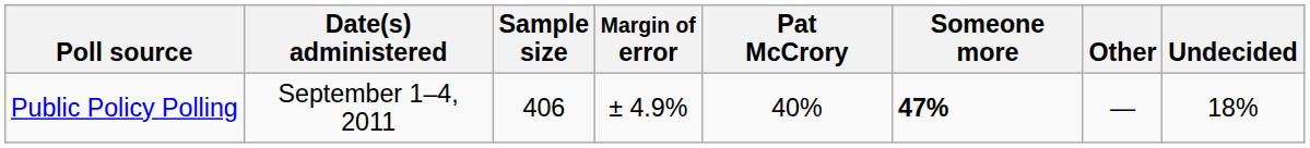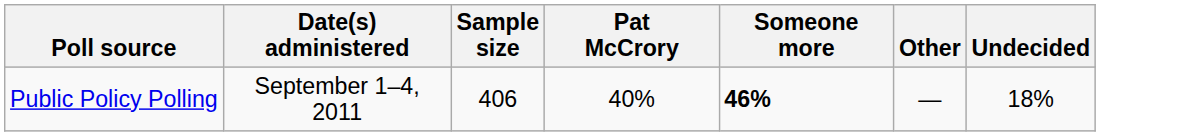 <table class="wikitable">
 <tr valign= bottom>
 <th>Poll source</th>
 <th style="width:150px;">Date(s)<br>administered</th>
 <th class=small>Sample<br>size</th>
-<th><small>Margin of</small><br>error</th>
 <th style="width:113px;">Pat<br>McCrory</th>
 <th style="width:113px;">Someone more<br></th>
 <th>Other</th>
 <th>Undecided</th>
 </tr>
 <tr>
 <td><a href='#'>Public Policy Polling</a></td>
 <td align=center>September 1–4, 2011</td>
 <td align=center>406</td>
-<td align=center>± 4.9%</td>
 <td align=center>40%</td>
-<td><strong>47%</strong></td>
+<td><strong>46%</strong></td>
 <td align=center>—</td>
 <td align=center>18%</td>
 </tr>
 </table>
